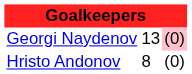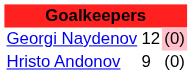 <table class="toccolours" border="0" cellpadding="2" cellspacing="0" align="left" style="margin:0.5em;">
 <tr>
 <th colspan="4" align="center" bgcolor="#FF2020"><span>Goalkeepers</span></th>
 </tr>
 <tr>
 <td> <a href='#'>Georgi Naydenov</a></td>
-<td>13</td>
+<td>12</td>
 <td style="background: pink;">(0)</td>
 </tr>
 <tr>
 <td> <a href='#'>Hristo Andonov</a></td>
-<td>8</td>
+<td>9</td>
 <td>(0)</td>
 </tr>
 <tr>
 </tr>
 </table>
